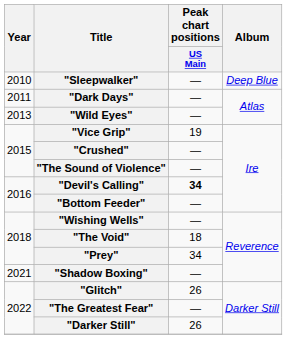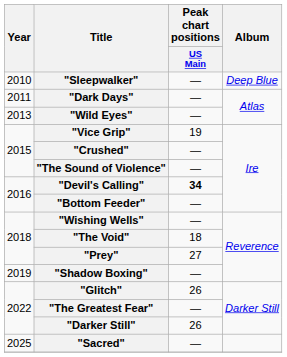 <table class="wikitable plainrowheaders" style="text-align:center;">
 <tr>
 <th scope="col" rowspan="2">Year</th>
 <th scope="col" rowspan="2">Title</th>
 <th scope="col">Peak chart positions</th>
 <th scope="col" rowspan="2">Album</th>
 </tr>
 <tr>
 <th scope="col" style="width:3em;font-size:85%;"><a href='#'>US<br>Main</a><br></th>
 </tr>
 <tr>
 <td>2010</td>
 <th scope="row">"Sleepwalker"</th>
 <td>—</td>
 <td><em><a href='#'>Deep Blue</a></em></td>
 </tr>
 <tr>
 <td>2011</td>
 <th scope="row">"Dark Days"</th>
 <td>—</td>
 <td rowspan="2"><em><a href='#'>Atlas</a></em></td>
 </tr>
 <tr>
 <td>2013</td>
 <th scope="row">"Wild Eyes"</th>
 <td>—</td>
 </tr>
 <tr>
 <td rowspan="3">2015</td>
 <th scope="row">"Vice Grip"</th>
 <td>19</td>
 <td rowspan="5"><em><a href='#'>Ire</a></em></td>
 </tr>
 <tr>
 <th scope="row">"Crushed"</th>
 <td>—</td>
 </tr>
 <tr>
 <th scope="row">"The Sound of Violence"</th>
 <td>—</td>
 </tr>
 <tr>
 <td rowspan="2">2016</td>
 <th scope="row">"Devil's Calling"</th>
 <td><strong>34</strong></td>
 </tr>
 <tr>
 <th scope="row">"Bottom Feeder"</th>
 <td>—</td>
 </tr>
 <tr>
 <td rowspan="3">2018</td>
 <th scope="row">"Wishing Wells"</th>
 <td>—</td>
 <td rowspan="4"><em><a href='#'>Reverence</a></em></td>
 </tr>
 <tr>
 <th scope="row">"The Void"</th>
 <td>18</td>
 </tr>
 <tr>
 <th scope="row">"Prey"</th>
-<td>34</td>
+<td>27</td>
 </tr>
 <tr>
-<td>2021</td>
+<td>2019</td>
 <th scope="row">"Shadow Boxing"</th>
 <td>—</td>
 </tr>
 <tr>
 <td rowspan="3">2022</td>
 <th scope="row">"Glitch"</th>
 <td>26</td>
 <td rowspan="3"><em><a href='#'>Darker Still</a></em></td>
 </tr>
 <tr>
 <th scope="row">"The Greatest Fear"</th>
 <td>—</td>
 </tr>
 <tr>
 <th scope="row">"Darker Still"</th>
 <td>26</td>
 </tr>
 <tr>
+<td>2025</td>
+<th scope="row">"Sacred"</th>
+<td>—</td>
+<td></td>
+</tr>
+<tr>
 </tr>
 </table>
